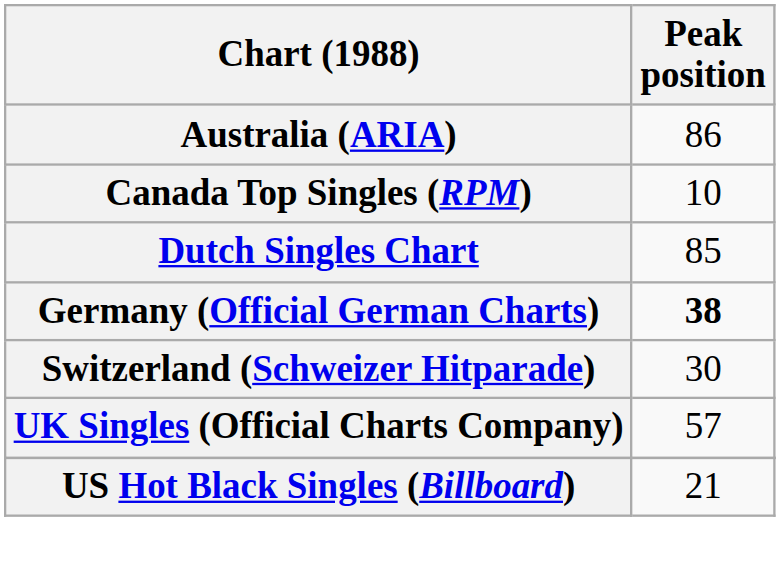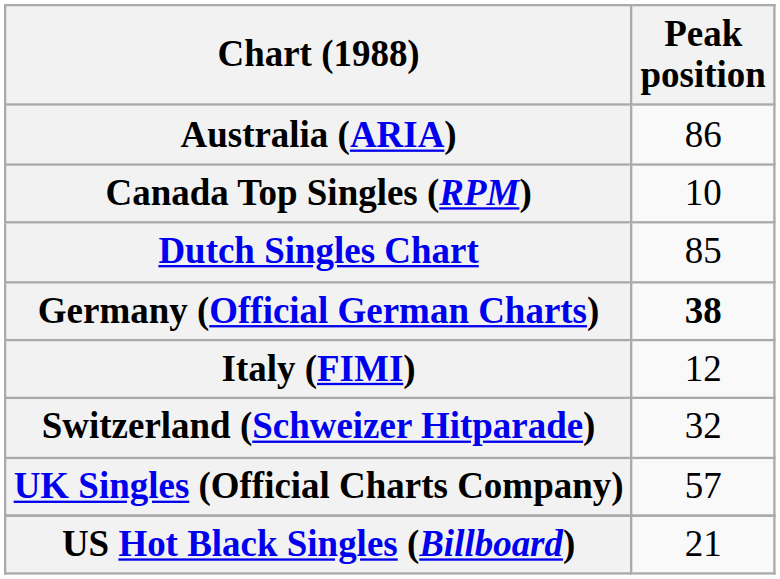 <table class="wikitable sortable plainrowheaders" style="text-align:center">
 <tr>
 <th>Chart (1988)</th>
 <th>Peak<br>position</th>
 </tr>
 <tr>
 <th scope="row">Australia (<a href='#'>ARIA</a>)</th>
 <td>86</td>
 </tr>
 <tr>
 <th scope="row">Canada Top Singles (<em><a href='#'>RPM</a></em>)</th>
 <td>10</td>
 </tr>
 <tr>
 <th scope="row"><a href='#'>Dutch Singles Chart</a></th>
 <td>85</td>
 </tr>
 <tr>
 <th scope="row">Germany (<a href='#'>Official German Charts</a>)</th>
 <td><strong>38</strong></td>
 </tr>
 <tr>
+<th scope="row">Italy (<a href='#'>FIMI</a>)</th>
+<td>12</td>
+</tr>
+<tr>
 <th scope="row">Switzerland (<a href='#'>Schweizer Hitparade</a>)</th>
-<td>30</td>
+<td>32</td>
 </tr>
 <tr>
 <th scope="row"><a href='#'>UK Singles</a> (Official Charts Company)</th>
 <td>57</td>
 </tr>
 <tr>
 </tr>
 <tr>
 </tr>
 <tr>
 <th scope="row">US <a href='#'>Hot Black Singles</a> (<em><a href='#'>Billboard</a></em>)</th>
 <td>21</td>
 </tr>
 </table>
